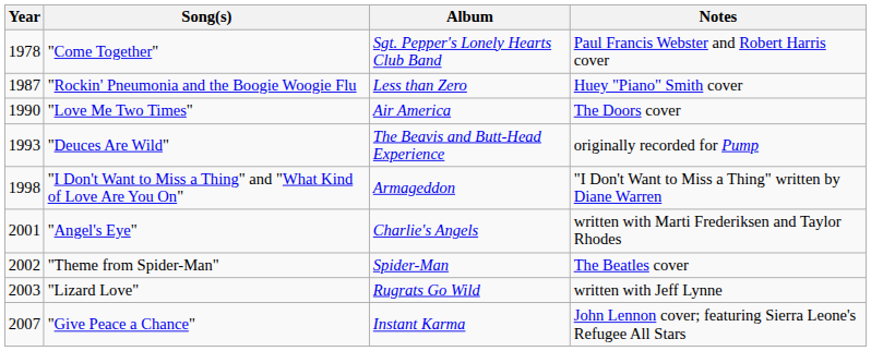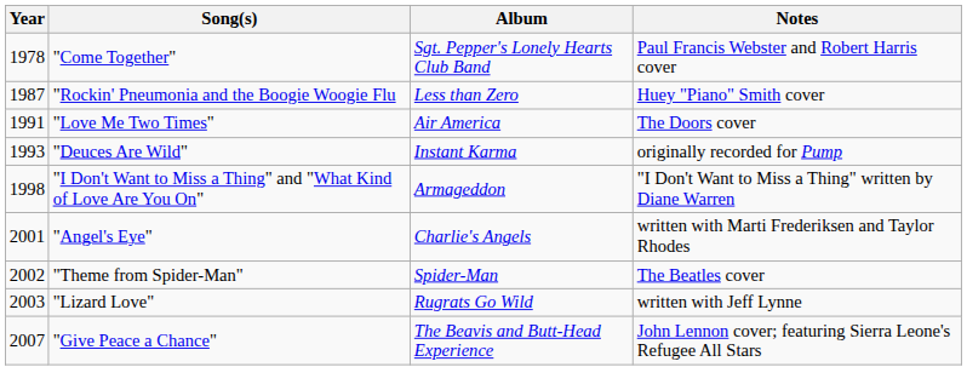 <table class="wikitable">
 <tr>
 <th>Year</th>
 <th>Song(s)</th>
 <th>Album</th>
 <th>Notes</th>
 </tr>
 <tr>
 <td>1978</td>
 <td>"<a href='#'>Come Together</a>"</td>
 <td><em><a href='#'>Sgt. Pepper's Lonely Hearts Club Band</a></em></td>
 <td><a href='#'>Paul Francis Webster</a> and <a href='#'>Robert Harris</a> cover</td>
 </tr>
 <tr>
 <td>1987</td>
 <td>"<a href='#'>Rockin' Pneumonia and the Boogie Woogie Flu</a></td>
 <td><em><a href='#'>Less than Zero</a></em></td>
 <td><a href='#'>Huey "Piano" Smith</a> cover</td>
 </tr>
 <tr>
-<td>1990</td>
+<td>1991</td>
 <td>"<a href='#'>Love Me Two Times</a>"</td>
 <td><em><a href='#'>Air America</a></em></td>
 <td><a href='#'>The Doors</a> cover</td>
 </tr>
 <tr>
 <td>1993</td>
 <td>"<a href='#'>Deuces Are Wild</a>"</td>
-<td><em><a href='#'>The Beavis and Butt-Head Experience</a></em></td>
+<td><em><a href='#'>Instant Karma</a></em></td>
 <td>originally recorded for <em><a href='#'>Pump</a></em></td>
 </tr>
 <tr>
 <td>1998</td>
 <td>"<a href='#'>I Don't Want to Miss a Thing</a>" and "<a href='#'>What Kind of Love Are You On</a>"</td>
 <td><em><a href='#'>Armageddon</a></em></td>
 <td>"I Don't Want to Miss a Thing" written by <a href='#'>Diane Warren</a></td>
 </tr>
 <tr>
 <td>2001</td>
 <td>"<a href='#'>Angel's Eye</a>"</td>
 <td><em><a href='#'>Charlie's Angels</a></em></td>
 <td>written with Marti Frederiksen and Taylor Rhodes</td>
 </tr>
 <tr>
 <td>2002</td>
 <td>"Theme from Spider-Man"</td>
 <td><em><a href='#'>Spider-Man</a></em></td>
 <td><a href='#'>The Beatles</a> cover</td>
 </tr>
 <tr>
 <td>2003</td>
 <td>"Lizard Love"</td>
 <td><em><a href='#'>Rugrats Go Wild</a></em></td>
 <td>written with Jeff Lynne</td>
 </tr>
 <tr>
 <td>2007</td>
 <td>"<a href='#'>Give Peace a Chance</a>"</td>
-<td><em><a href='#'>Instant Karma</a></em></td>
+<td><em><a href='#'>The Beavis and Butt-Head Experience</a></em></td>
 <td><a href='#'>John Lennon</a> cover; featuring Sierra Leone's Refugee All Stars</td>
 </tr>
 </table>
